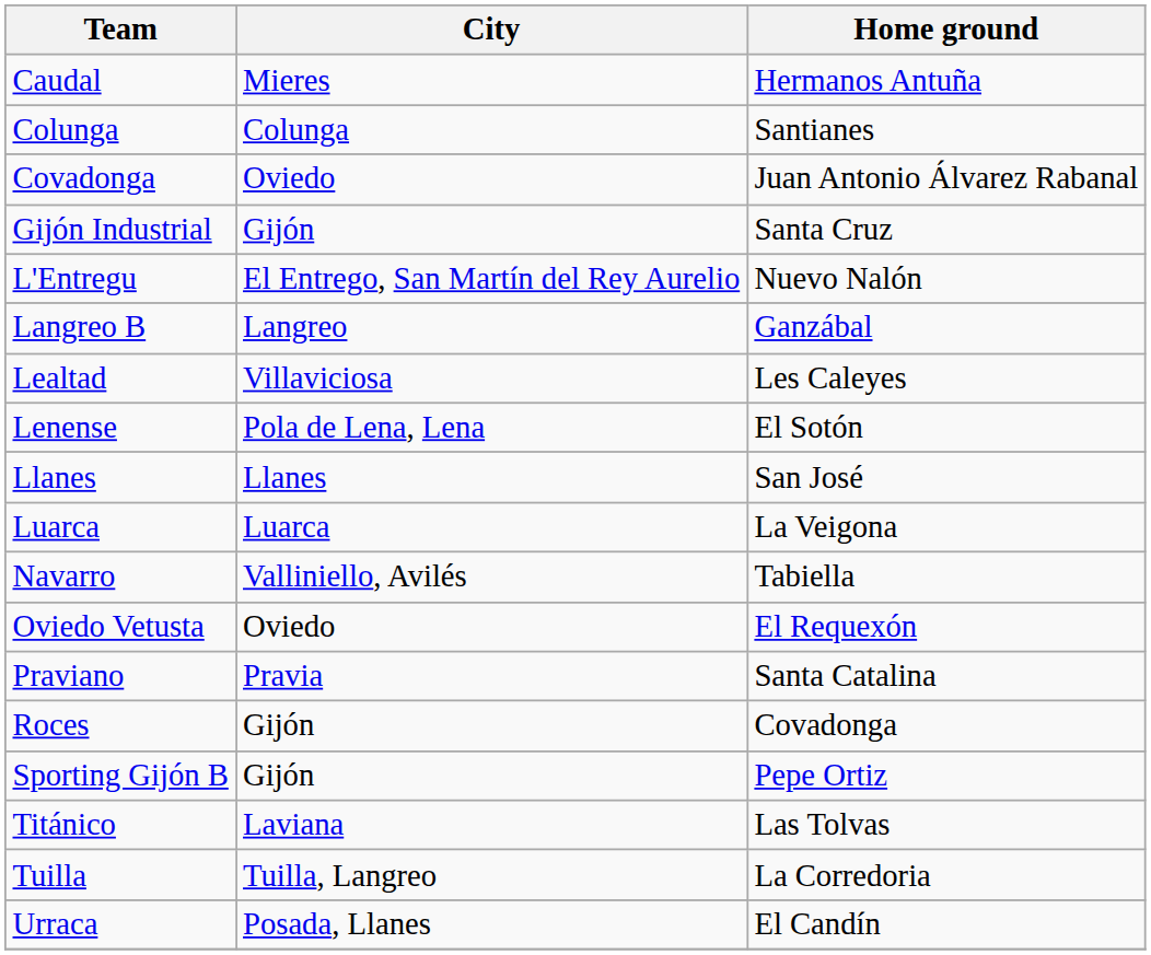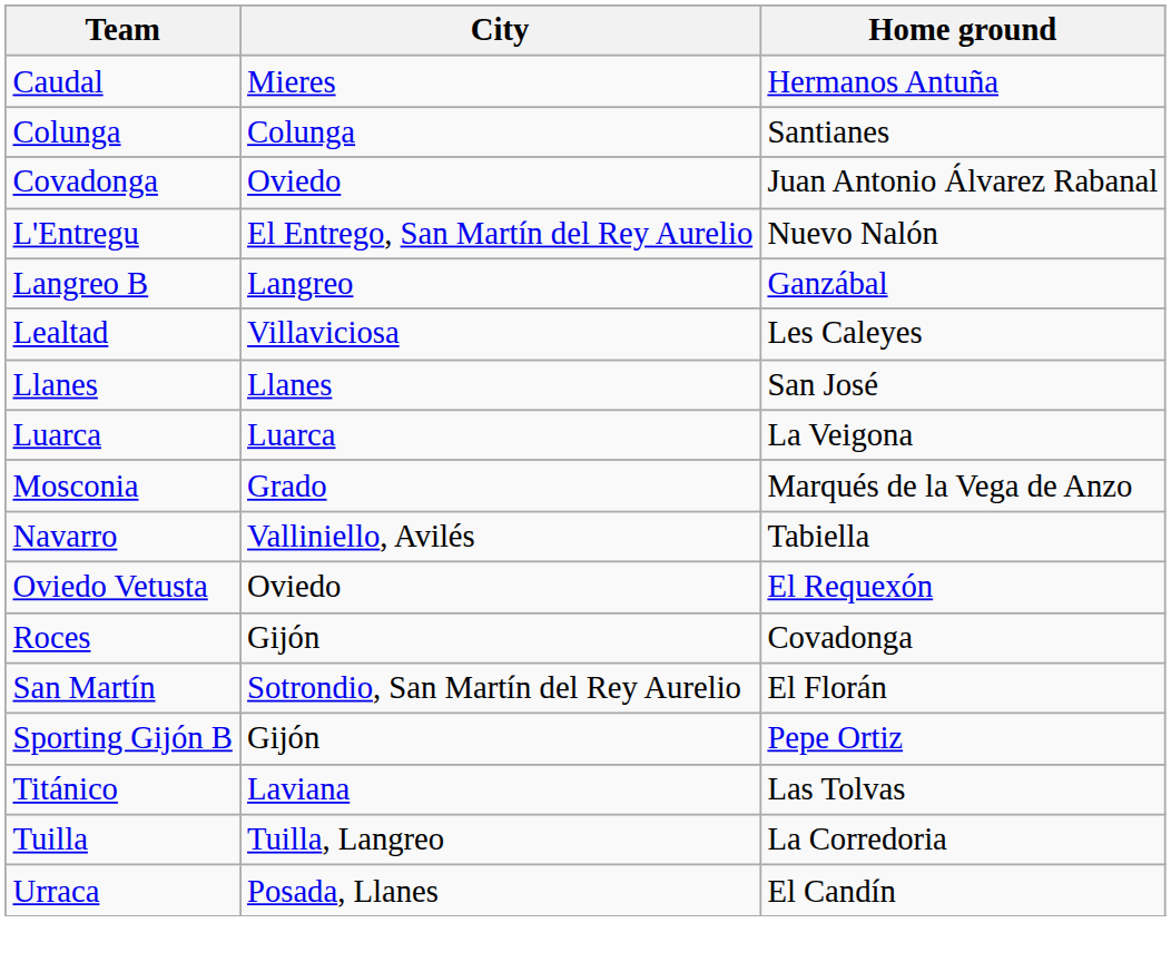 <table class="wikitable sortable">
 <tr>
 <th>Team</th>
 <th>City</th>
 <th>Home ground</th>
 </tr>
 <tr>
 <td><a href='#'>Caudal</a></td>
 <td><a href='#'>Mieres</a></td>
 <td><a href='#'>Hermanos Antuña</a></td>
 </tr>
 <tr>
 <td><a href='#'>Colunga</a></td>
 <td><a href='#'>Colunga</a></td>
 <td>Santianes</td>
 </tr>
 <tr>
 <td><a href='#'>Covadonga</a></td>
 <td><a href='#'>Oviedo</a></td>
 <td>Juan Antonio Álvarez Rabanal</td>
 </tr>
 <tr>
-<td><a href='#'>Gijón Industrial</a></td>
-<td><a href='#'>Gijón</a></td>
-<td>Santa Cruz</td>
-</tr>
-<tr>
 <td><a href='#'>L'Entregu</a></td>
 <td><a href='#'>El Entrego</a>, <a href='#'>San Martín del Rey Aurelio</a></td>
 <td>Nuevo Nalón</td>
 </tr>
 <tr>
 <td><a href='#'>Langreo B</a></td>
 <td><a href='#'>Langreo</a></td>
 <td><a href='#'>Ganzábal</a></td>
 </tr>
 <tr>
 <td><a href='#'>Lealtad</a></td>
 <td><a href='#'>Villaviciosa</a></td>
 <td>Les Caleyes</td>
 </tr>
 <tr>
-<td><a href='#'>Lenense</a></td>
-<td><a href='#'>Pola de Lena</a>, <a href='#'>Lena</a></td>
-<td>El Sotón</td>
-</tr>
-<tr>
 <td><a href='#'>Llanes</a></td>
 <td><a href='#'>Llanes</a></td>
 <td>San José</td>
 </tr>
 <tr>
 <td><a href='#'>Luarca</a></td>
 <td><a href='#'>Luarca</a></td>
 <td>La Veigona</td>
+</tr>
+<tr>
+<td><a href='#'>Mosconia</a></td>
+<td><a href='#'>Grado</a></td>
+<td>Marqués de la Vega de Anzo</td>
 </tr>
 <tr>
 <td><a href='#'>Navarro</a></td>
 <td><a href='#'>Valliniello</a>, Avilés</td>
 <td>Tabiella</td>
 </tr>
 <tr>
 <td><a href='#'>Oviedo Vetusta</a></td>
 <td>Oviedo</td>
 <td><a href='#'>El Requexón</a></td>
 </tr>
 <tr>
-<td><a href='#'>Praviano</a></td>
-<td><a href='#'>Pravia</a></td>
-<td>Santa Catalina</td>
-</tr>
-<tr>
 <td><a href='#'>Roces</a></td>
 <td>Gijón</td>
 <td>Covadonga</td>
+</tr>
+<tr>
+<td><a href='#'>San Martín</a></td>
+<td><a href='#'>Sotrondio</a>, San Martín del Rey Aurelio</td>
+<td>El Florán</td>
 </tr>
 <tr>
 <td><a href='#'>Sporting Gijón B</a></td>
 <td>Gijón</td>
 <td><a href='#'>Pepe Ortiz</a></td>
 </tr>
 <tr>
 <td><a href='#'>Titánico</a></td>
 <td><a href='#'>Laviana</a></td>
 <td>Las Tolvas</td>
 </tr>
 <tr>
 <td><a href='#'>Tuilla</a></td>
 <td><a href='#'>Tuilla</a>, Langreo</td>
 <td>La Corredoria</td>
 </tr>
 <tr>
 <td><a href='#'>Urraca</a></td>
 <td><a href='#'>Posada</a>, Llanes</td>
 <td>El Candín</td>
 </tr>
 <tr>
 </tr>
 </table>
